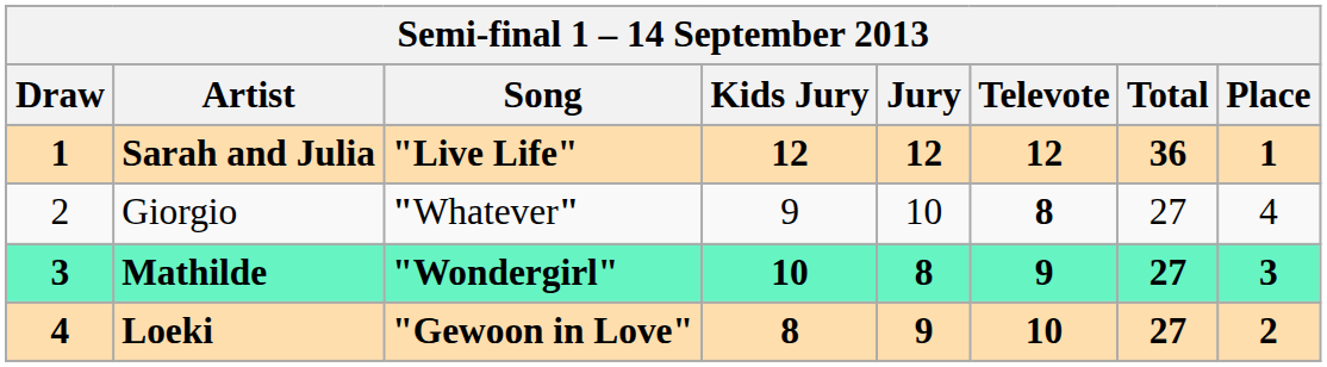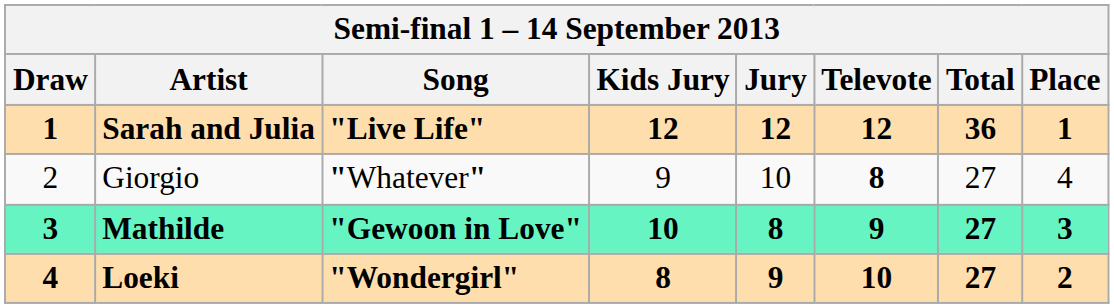 <table class="sortable wikitable" style="margin: 1em auto 1em auto; text-align:center;">
 <tr>
 <th colspan="8">Semi-final 1 – 14 September 2013</th>
 </tr>
 <tr bgcolor="#CCCCCC">
 <th>Draw</th>
 <th>Artist</th>
 <th>Song</th>
 <th>Kids Jury</th>
 <th>Jury</th>
 <th>Televote</th>
 <th>Total</th>
 <th>Place</th>
 </tr>
 <tr style="font-weight:bold; background:#FFDEAD;">
 <td>1</td>
 <td align="left"><strong>Sarah and Julia</strong></td>
 <td align="left"><strong>"Live Life"</strong></td>
 <td><strong>12</strong></td>
 <td><strong>12</strong></td>
 <td><strong>12</strong></td>
 <td><strong>36</strong></td>
 <td><strong>1</strong></td>
 </tr>
 <tr>
 <td>2</td>
 <td align="left">Giorgio</td>
 <td align="left"><strong>"</strong>Whatever<strong>"</strong></td>
 <td>9</td>
 <td>10</td>
 <td><strong>8</strong></td>
 <td>27</td>
 <td>4</td>
 </tr>
 <tr style="font-weight:bold; background:#66f4c3;">
 <td>3</td>
 <td align="left"><strong>Mathilde</strong></td>
-<td align="left"><strong>"Wondergirl"</strong></td>
+<td align="left"><strong>"Gewoon in Love"</strong></td>
 <td><strong>10</strong></td>
 <td><strong>8</strong></td>
 <td><strong>9</strong></td>
 <td><strong>27</strong></td>
 <td><strong>3</strong></td>
 </tr>
 <tr style="font-weight:bold; background:#FFDEAD;">
 <td>4</td>
 <td align="left"><strong>Loeki</strong></td>
-<td align="left"><strong>"Gewoon in Love"</strong></td>
+<td align="left"><strong>"Wondergirl"</strong></td>
 <td><strong>8</strong></td>
 <td><strong>9</strong></td>
 <td><strong>10</strong></td>
 <td><strong>27</strong></td>
 <td><strong>2</strong></td>
 </tr>
 </table>
